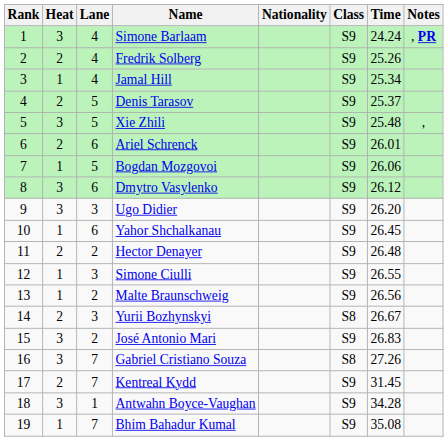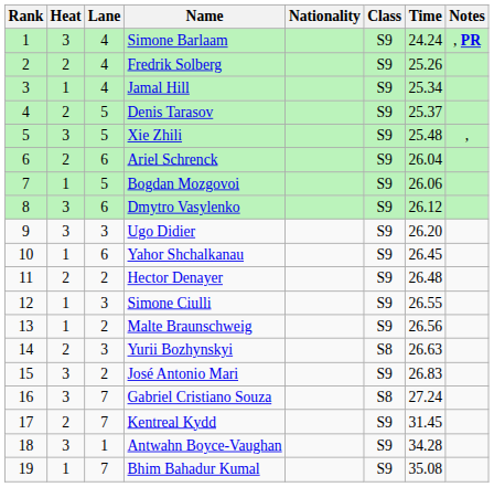 <table class="wikitable sortable" style="text-align:center">
 <tr>
 <th>Rank</th>
 <th>Heat</th>
 <th>Lane</th>
 <th>Name</th>
 <th>Nationality</th>
 <th>Class</th>
 <th>Time</th>
 <th>Notes</th>
 </tr>
 <tr bgcolor=bbf3bb>
 <td>1</td>
 <td>3</td>
 <td>4</td>
 <td align=left><a href='#'>Simone Barlaam</a></td>
 <td align=left></td>
 <td>S9</td>
 <td>24.24</td>
 <td>, <strong><a href='#'>PR</a></strong></td>
 </tr>
 <tr bgcolor=bbf3bb>
 <td>2</td>
 <td>2</td>
 <td>4</td>
 <td align=left><a href='#'>Fredrik Solberg</a></td>
 <td align=left></td>
 <td>S9</td>
 <td>25.26</td>
 <td></td>
 </tr>
 <tr bgcolor=bbf3bb>
 <td>3</td>
 <td>1</td>
 <td>4</td>
 <td align=left><a href='#'>Jamal Hill</a></td>
 <td align=left></td>
 <td>S9</td>
 <td>25.34</td>
 <td></td>
 </tr>
 <tr bgcolor=bbf3bb>
 <td>4</td>
 <td>2</td>
 <td>5</td>
 <td align=left><a href='#'>Denis Tarasov</a></td>
 <td align=left></td>
 <td>S9</td>
 <td>25.37</td>
 <td></td>
 </tr>
 <tr bgcolor=bbf3bb>
 <td>5</td>
 <td>3</td>
 <td>5</td>
 <td align=left><a href='#'>Xie Zhili</a></td>
 <td align=left></td>
 <td>S9</td>
 <td>25.48</td>
 <td>, </td>
 </tr>
 <tr bgcolor=bbf3bb>
 <td>6</td>
 <td>2</td>
 <td>6</td>
 <td align=left><a href='#'>Ariel Schrenck</a></td>
 <td align=left></td>
 <td>S9</td>
-<td>26.01</td>
+<td>26.04</td>
 <td></td>
 </tr>
 <tr bgcolor=bbf3bb>
 <td>7</td>
 <td>1</td>
 <td>5</td>
 <td align=left><a href='#'>Bogdan Mozgovoi</a></td>
 <td align=left></td>
 <td>S9</td>
 <td>26.06</td>
 <td></td>
 </tr>
 <tr bgcolor=bbf3bb>
 <td>8</td>
 <td>3</td>
 <td>6</td>
 <td align=left><a href='#'>Dmytro Vasylenko</a></td>
 <td align=left></td>
 <td>S9</td>
 <td>26.12</td>
 <td></td>
 </tr>
 <tr>
 <td>9</td>
 <td>3</td>
 <td>3</td>
 <td align=left><a href='#'>Ugo Didier</a></td>
 <td align=left></td>
 <td>S9</td>
 <td>26.20</td>
 <td></td>
 </tr>
 <tr>
 <td>10</td>
 <td>1</td>
 <td>6</td>
 <td align=left><a href='#'>Yahor Shchalkanau</a></td>
 <td align=left></td>
 <td>S9</td>
 <td>26.45</td>
 <td></td>
 </tr>
 <tr>
 <td>11</td>
 <td>2</td>
 <td>2</td>
 <td align=left><a href='#'>Hector Denayer</a></td>
 <td align=left></td>
 <td>S9</td>
 <td>26.48</td>
 <td></td>
 </tr>
 <tr>
 <td>12</td>
 <td>1</td>
 <td>3</td>
 <td align=left><a href='#'>Simone Ciulli</a></td>
 <td align=left></td>
 <td>S9</td>
 <td>26.55</td>
 <td></td>
 </tr>
 <tr>
 <td>13</td>
 <td>1</td>
 <td>2</td>
 <td align=left><a href='#'>Malte Braunschweig</a></td>
 <td align=left></td>
 <td>S9</td>
 <td>26.56</td>
 <td></td>
 </tr>
 <tr>
 <td>14</td>
 <td>2</td>
 <td>3</td>
 <td align=left><a href='#'>Yurii Bozhynskyi</a></td>
 <td align=left></td>
 <td>S8</td>
-<td>26.67</td>
+<td>26.63</td>
 <td></td>
 </tr>
 <tr>
 <td>15</td>
 <td>3</td>
 <td>2</td>
 <td align=left><a href='#'>José Antonio Mari</a></td>
 <td align=left></td>
 <td>S9</td>
 <td>26.83</td>
 <td></td>
 </tr>
 <tr>
 <td>16</td>
 <td>3</td>
 <td>7</td>
 <td align=left><a href='#'>Gabriel Cristiano Souza</a></td>
 <td align=left></td>
 <td>S8</td>
-<td>27.26</td>
+<td>27.24</td>
 <td></td>
 </tr>
 <tr>
 <td>17</td>
 <td>2</td>
 <td>7</td>
 <td align=left><a href='#'>Kentreal Kydd</a></td>
 <td align=left></td>
 <td>S9</td>
 <td>31.45</td>
 <td></td>
 </tr>
 <tr>
 <td>18</td>
 <td>3</td>
 <td>1</td>
 <td align=left><a href='#'>Antwahn Boyce-Vaughan</a></td>
 <td align=left></td>
 <td>S9</td>
 <td>34.28</td>
 <td></td>
 </tr>
 <tr>
 <td>19</td>
 <td>1</td>
 <td>7</td>
 <td align=left><a href='#'>Bhim Bahadur Kumal</a></td>
 <td align=left></td>
 <td>S9</td>
 <td>35.08</td>
 <td></td>
 </tr>
 </table>
